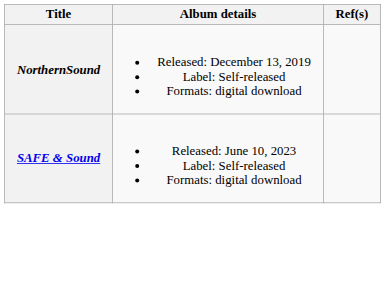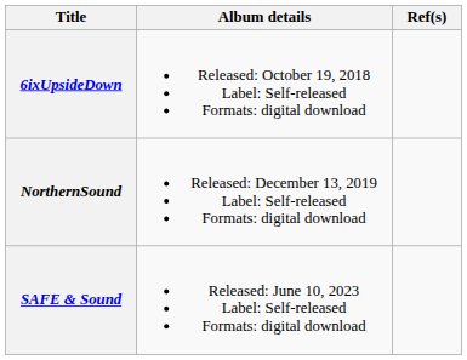 <table class="wikitable plainrowheaders" style="text-align:center;" border="1">
 <tr>
 <th scope="col" style="width:8em;">Title</th>
 <th scope="col" style="width:16em;">Album details</th>
 <th scope="col" style="width:4em;">Ref(s)</th>
+</tr>
+<tr>
+<th scope="row"><em><a href='#'>6ixUpsideDown</a></em></th>
+<td><br><ul><li>Released: October 19, 2018</li><li>Label: Self-released</li><li>Formats: digital download</li></ul></td>
+<td></td>
 </tr>
 <tr>
 <th scope="row"><em>NorthernSound</em></th>
 <td><br><ul><li>Released: December 13, 2019</li><li>Label: Self-released</li><li>Formats: digital download</li></ul></td>
 <td></td>
 </tr>
 <tr>
 <th scope="row"><em><a href='#'>SAFE & Sound</a></em></th>
 <td><br><ul><li>Released: June 10, 2023</li><li>Label: Self-released</li><li>Formats: digital download</li></ul></td>
 <td></td>
 </tr>
 </table>
